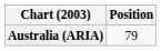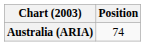 <table class="wikitable plainrowheaders">
 <tr>
 <th>Chart (2003)</th>
 <th>Position</th>
 </tr>
 <tr>
 <th scope="row">Australia (ARIA)</th>
-<td align="center">79</td>
+<td align="center">74</td>
 </tr>
 </table>
